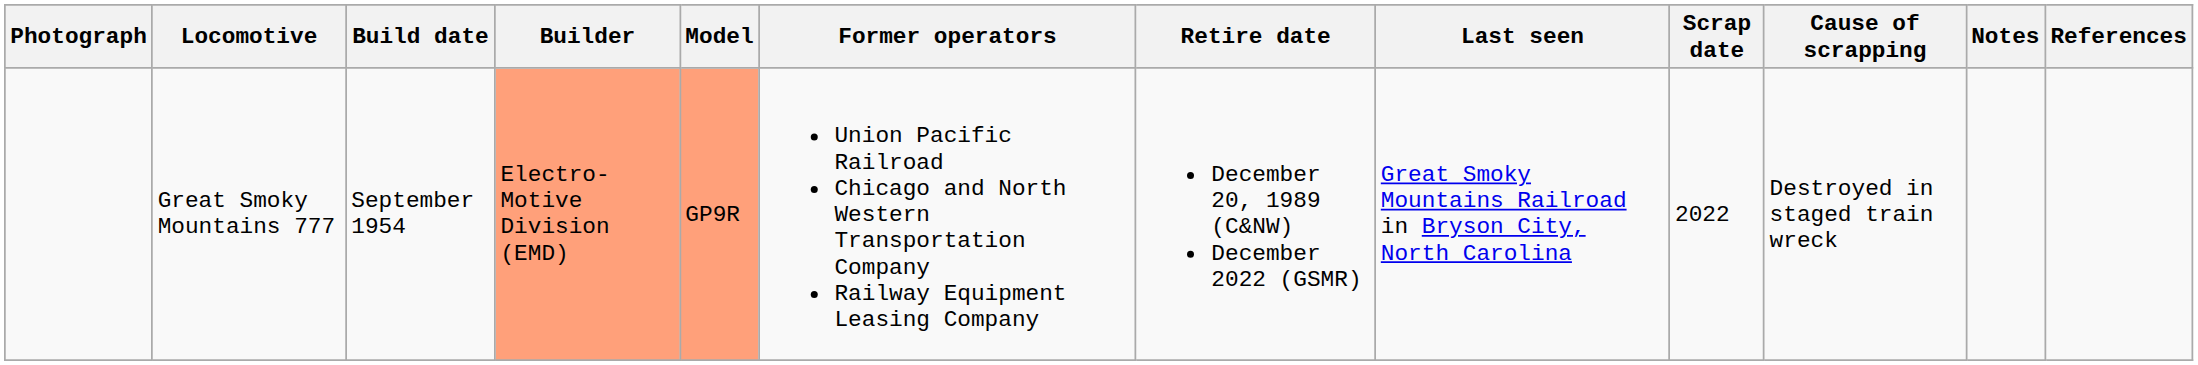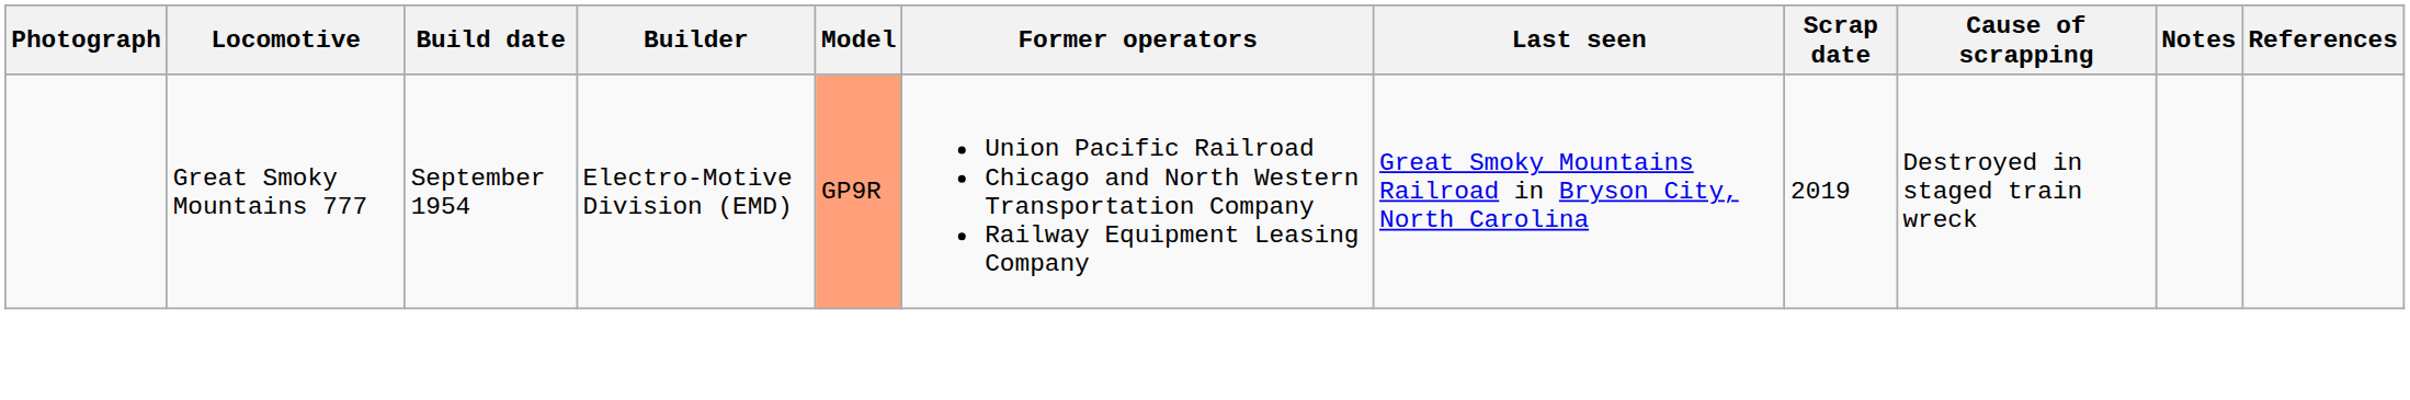 <table class="wikitable">
 <tr>
 <th>Photograph</th>
 <th>Locomotive</th>
 <th>Build date</th>
 <th>Builder</th>
 <th>Model</th>
 <th>Former operators</th>
-<th>Retire date</th>
 <th>Last seen</th>
 <th>Scrap date</th>
 <th>Cause of scrapping</th>
 <th>Notes</th>
 <th>References</th>
 </tr>
 <tr>
 <td></td>
 <td>Great Smoky Mountains 777</td>
 <td>September 1954</td>
-<td style="background: lightsalmon;">Electro-Motive Division (EMD)</td>
+<td>Electro-Motive Division (EMD)</td>
 <td style="background: lightsalmon;">GP9R</td>
 <td><br><ul><li>Union Pacific Railroad</li><li>Chicago and North Western Transportation Company</li><li>Railway Equipment Leasing Company</li></ul></td>
-<td><br><ul><li>December 20, 1989 (C&NW)</li><li>December 2022 (GSMR)</li></ul></td>
 <td><a href='#'>Great Smoky Mountains Railroad</a> in <a href='#'>Bryson City, North Carolina</a></td>
-<td>2022</td>
+<td>2019</td>
 <td>Destroyed in staged train wreck</td>
 <td></td>
 <td></td>
 </tr>
 </table>
